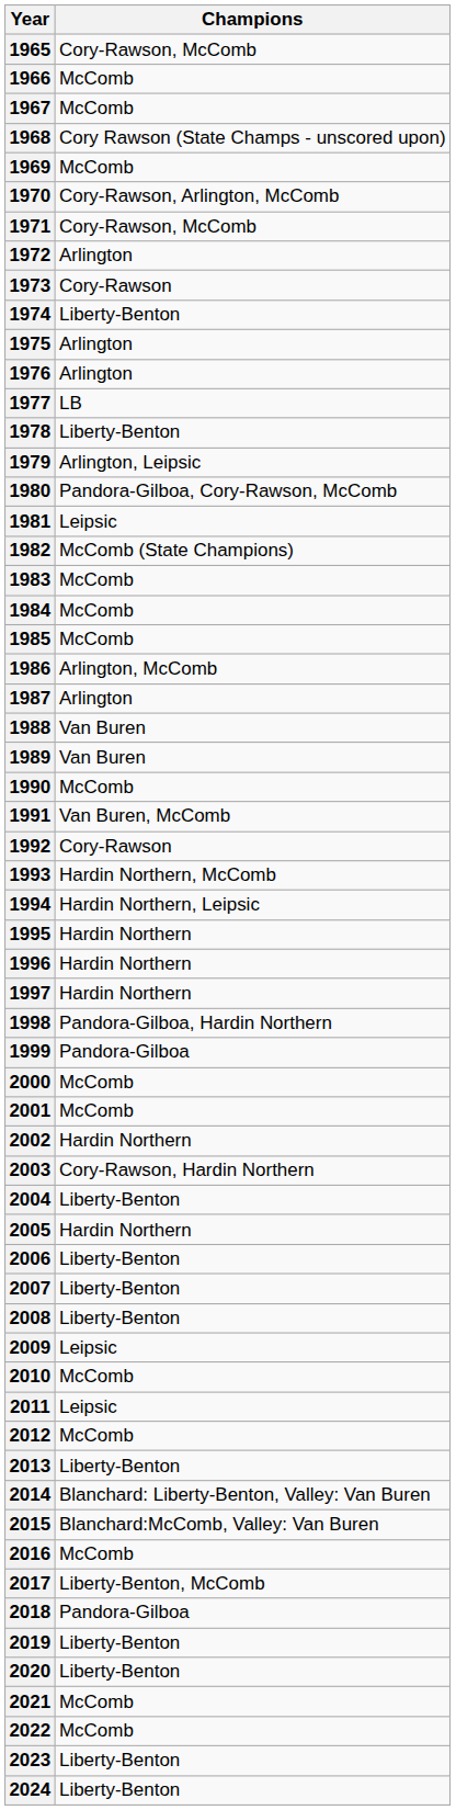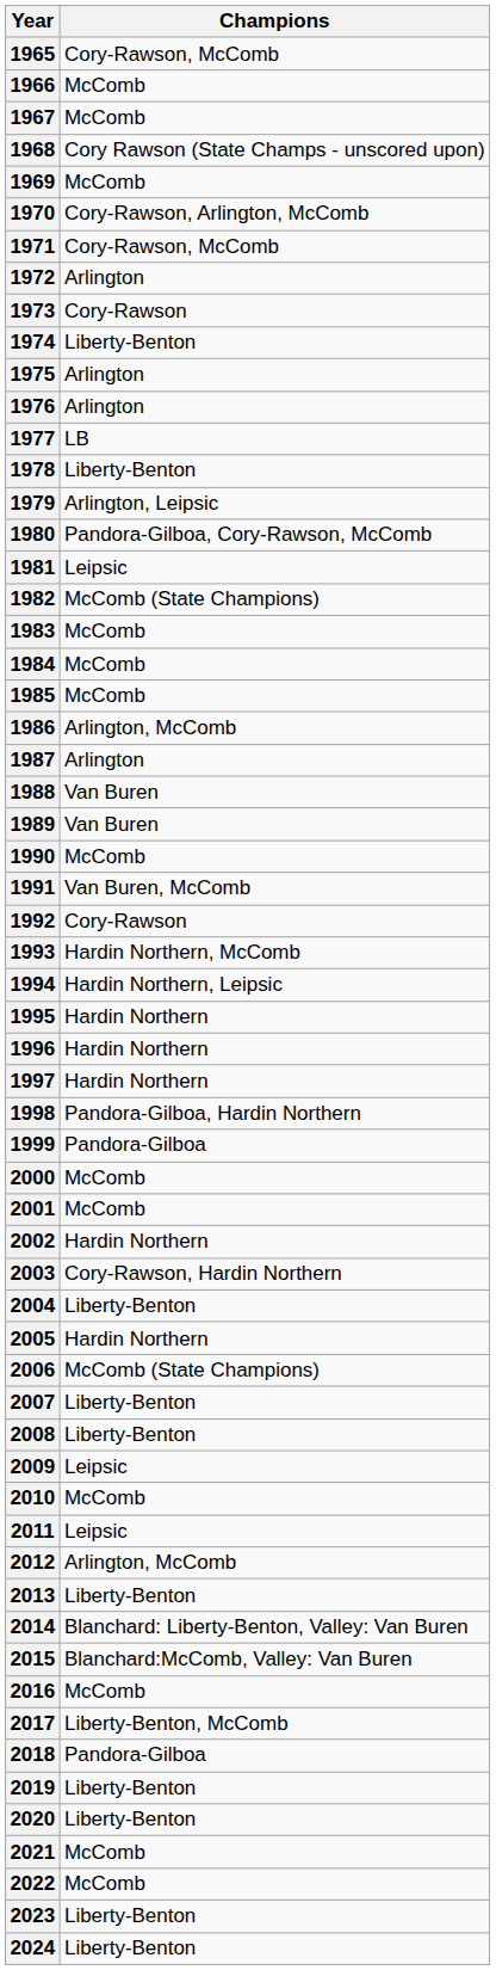 <table class="wikitable">
 <tr>
 <th>Year</th>
 <th>Champions</th>
 </tr>
 <tr align="left">
 <th>1965</th>
 <td>Cory-Rawson, McComb</td>
 </tr>
 <tr align="left">
 <th>1966</th>
 <td>McComb</td>
 </tr>
 <tr align="left">
 <th>1967</th>
 <td>McComb</td>
 </tr>
 <tr align="left">
 <th>1968</th>
 <td>Cory Rawson (State Champs - unscored upon)</td>
 </tr>
 <tr align="left">
 <th>1969</th>
 <td>McComb</td>
 </tr>
 <tr align="left">
 <th>1970</th>
 <td>Cory-Rawson, Arlington, McComb</td>
 </tr>
 <tr align="left">
 <th>1971</th>
 <td>Cory-Rawson, McComb</td>
 </tr>
 <tr align="left">
 <th>1972</th>
 <td>Arlington</td>
 </tr>
 <tr align="left">
 <th>1973</th>
 <td>Cory-Rawson</td>
 </tr>
 <tr align="left">
 <th>1974</th>
 <td>Liberty-Benton</td>
 </tr>
 <tr align="left">
 <th>1975</th>
 <td>Arlington</td>
 </tr>
 <tr align="left">
 <th>1976</th>
 <td>Arlington</td>
 </tr>
 <tr align="left">
 <th>1977</th>
 <td>LB</td>
 </tr>
 <tr align="left">
 <th>1978</th>
 <td>Liberty-Benton</td>
 </tr>
 <tr align="left">
 <th>1979</th>
 <td>Arlington, Leipsic</td>
 </tr>
 <tr align="left">
 <th>1980</th>
 <td>Pandora-Gilboa, Cory-Rawson, McComb</td>
 </tr>
 <tr align="left">
 <th>1981</th>
 <td>Leipsic</td>
 </tr>
 <tr align="left">
 <th>1982</th>
 <td>McComb (State Champions)</td>
 </tr>
 <tr align="left">
 <th>1983</th>
 <td>McComb</td>
 </tr>
 <tr align="left">
 <th>1984</th>
 <td>McComb</td>
 </tr>
 <tr align="left">
 <th>1985</th>
 <td>McComb</td>
 </tr>
 <tr align="left">
 <th>1986</th>
 <td>Arlington, McComb</td>
 </tr>
 <tr align="left">
 <th>1987</th>
 <td>Arlington</td>
 </tr>
 <tr align="left">
 <th>1988</th>
 <td>Van Buren</td>
 </tr>
 <tr align="left">
 <th>1989</th>
 <td>Van Buren</td>
 </tr>
 <tr align="left">
 <th>1990</th>
 <td>McComb</td>
 </tr>
 <tr align="left">
 <th>1991</th>
 <td>Van Buren, McComb</td>
 </tr>
 <tr align="left">
 <th>1992</th>
 <td>Cory-Rawson</td>
 </tr>
 <tr align="left">
 <th>1993</th>
 <td>Hardin Northern, McComb</td>
 </tr>
 <tr align="left">
 <th>1994</th>
 <td>Hardin Northern, Leipsic</td>
 </tr>
 <tr align="left">
 <th>1995</th>
 <td>Hardin Northern</td>
 </tr>
 <tr align="left">
 <th>1996</th>
 <td>Hardin Northern</td>
 </tr>
 <tr align="left">
 <th>1997</th>
 <td>Hardin Northern</td>
 </tr>
 <tr align="left">
 <th>1998</th>
 <td>Pandora-Gilboa, Hardin Northern</td>
 </tr>
 <tr align="left">
 <th>1999</th>
 <td>Pandora-Gilboa</td>
 </tr>
 <tr align="left">
 <th>2000</th>
 <td>McComb</td>
 </tr>
 <tr align="left">
 <th>2001</th>
 <td>McComb</td>
 </tr>
 <tr align="left">
 <th>2002</th>
 <td>Hardin Northern</td>
 </tr>
 <tr align="left">
 <th>2003</th>
 <td>Cory-Rawson, Hardin Northern</td>
 </tr>
 <tr align="left">
 <th>2004</th>
 <td>Liberty-Benton</td>
 </tr>
 <tr align="left">
 <th>2005</th>
 <td>Hardin Northern</td>
 </tr>
 <tr align="left">
 <th>2006</th>
-<td>Liberty-Benton</td>
+<td>McComb (State Champions)</td>
 </tr>
 <tr align="left">
 <th>2007</th>
 <td>Liberty-Benton</td>
 </tr>
 <tr align="left">
 <th>2008</th>
 <td>Liberty-Benton</td>
 </tr>
 <tr align="left">
 <th>2009</th>
 <td>Leipsic</td>
 </tr>
 <tr align="left">
 <th>2010</th>
 <td>McComb</td>
 </tr>
 <tr align="left">
 <th>2011</th>
 <td>Leipsic</td>
 </tr>
 <tr align="left">
 <th>2012</th>
-<td>McComb</td>
+<td>Arlington, McComb</td>
 </tr>
 <tr align="left">
 <th>2013</th>
 <td>Liberty-Benton</td>
 </tr>
 <tr align="left">
 <th>2014</th>
 <td>Blanchard: Liberty-Benton, Valley: Van Buren</td>
 </tr>
 <tr align="left">
 <th>2015</th>
 <td>Blanchard:McComb,   Valley: Van Buren</td>
 </tr>
 <tr align=“left”>
 <th>2016</th>
 <td>McComb</td>
 </tr>
 <tr align=“left”>
 <th>2017</th>
 <td>Liberty-Benton, McComb</td>
 </tr>
 <tr align=“left”>
 <th>2018</th>
 <td>Pandora-Gilboa</td>
 </tr>
 <tr align=“left”>
 <th>2019</th>
 <td>Liberty-Benton</td>
 </tr>
 <tr align=“left”>
 <th>2020</th>
 <td>Liberty-Benton</td>
 </tr>
 <tr align=“left”>
 <th>2021</th>
 <td>McComb</td>
 </tr>
 <tr align=“left”>
 <th>2022</th>
 <td>McComb</td>
 </tr>
 <tr align=“left”>
 <th>2023</th>
 <td>Liberty-Benton</td>
 </tr>
 <tr align=“left”>
 <th>2024</th>
 <td>Liberty-Benton</td>
 </tr>
 </table>
